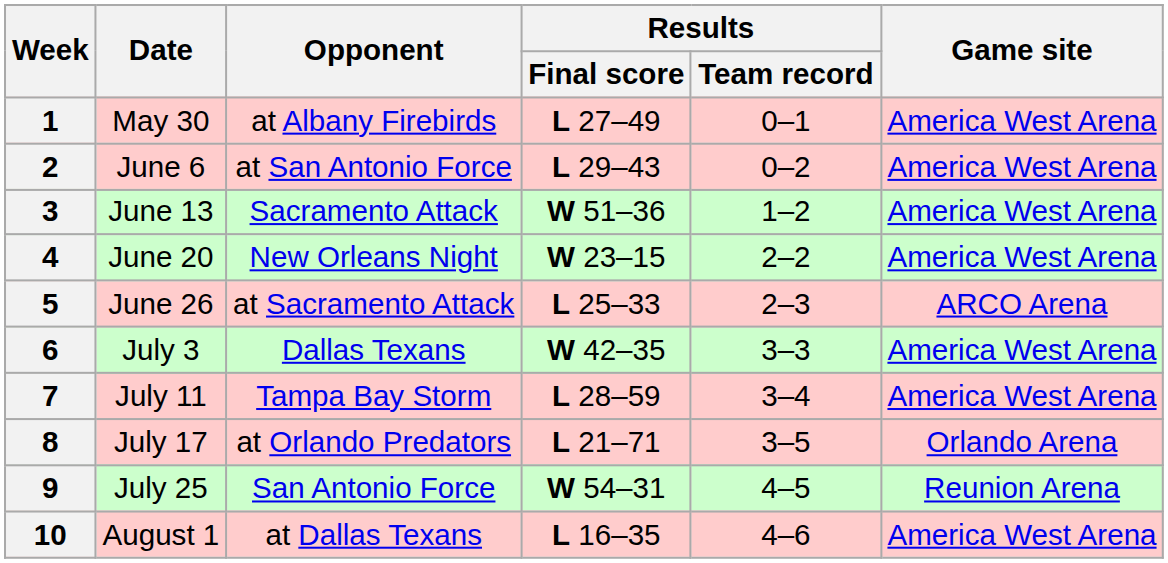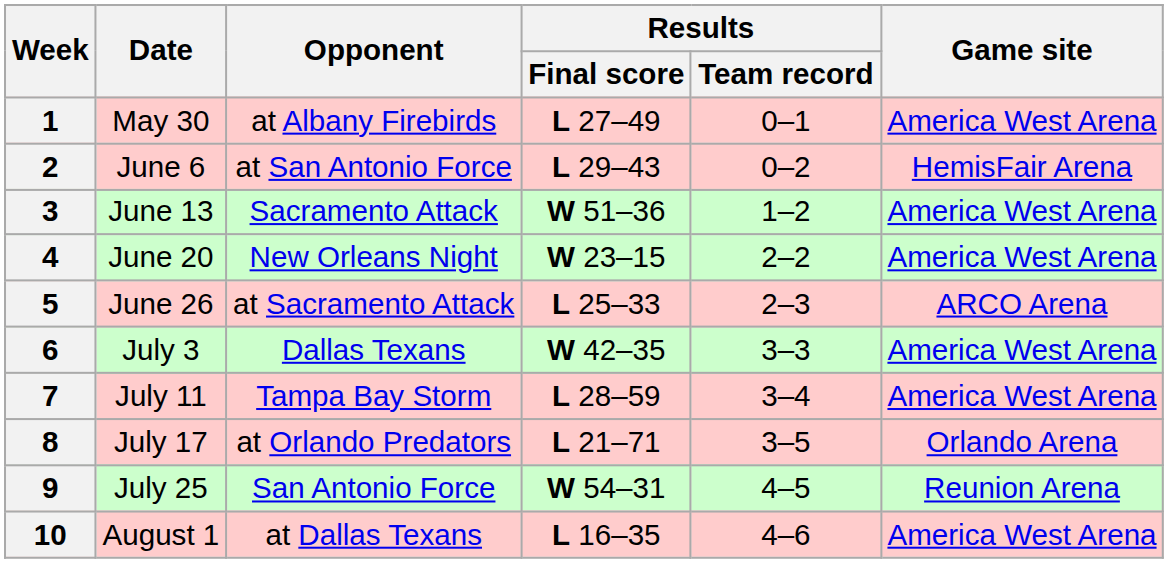 <table class="wikitable" style="font-size: 92%;" "align=center">
 <tr>
 <th rowspan="2">Week</th>
 <th rowspan="2">Date</th>
 <th rowspan="2">Opponent</th>
 <th colspan="2">Results</th>
 <th rowspan="2">Game site</th>
 </tr>
 <tr>
 <th>Final score</th>
 <th>Team record</th>
 </tr>
 <tr style="background:#fcc">
 <th>1</th>
 <td style="text-align:center;">May 30</td>
 <td style="text-align:center;">at <a href='#'>Albany Firebirds</a></td>
 <td style="text-align:center;"><strong>L</strong> 27–49</td>
 <td style="text-align:center;">0–1</td>
 <td style="text-align:center;"><a href='#'>America West Arena</a></td>
 </tr>
 <tr style="background:#fcc">
 <th>2</th>
 <td style="text-align:center;">June 6</td>
 <td style="text-align:center;">at <a href='#'>San Antonio Force</a></td>
 <td style="text-align:center;"><strong>L</strong> 29–43</td>
 <td style="text-align:center;">0–2</td>
-<td style="text-align:center;"><a href='#'>America West Arena</a></td>
+<td style="text-align:center;"><a href='#'>HemisFair Arena</a></td>
 </tr>
 <tr style="background:#cfc">
 <th>3</th>
 <td style="text-align:center;">June 13</td>
 <td style="text-align:center;"><a href='#'>Sacramento Attack</a></td>
 <td style="text-align:center;"><strong>W</strong> 51–36</td>
 <td style="text-align:center;">1–2</td>
 <td style="text-align:center;"><a href='#'>America West Arena</a></td>
 </tr>
 <tr style="background:#cfc">
 <th>4</th>
 <td style="text-align:center;">June 20</td>
 <td style="text-align:center;"><a href='#'>New Orleans Night</a></td>
 <td style="text-align:center;"><strong>W</strong> 23–15</td>
 <td style="text-align:center;">2–2</td>
 <td style="text-align:center;"><a href='#'>America West Arena</a></td>
 </tr>
 <tr style="background:#fcc">
 <th>5</th>
 <td style="text-align:center;">June 26</td>
 <td style="text-align:center;">at <a href='#'>Sacramento Attack</a></td>
 <td style="text-align:center;"><strong>L</strong> 25–33</td>
 <td style="text-align:center;">2–3</td>
 <td style="text-align:center;"><a href='#'>ARCO Arena</a></td>
 </tr>
 <tr style="background:#cfc">
 <th>6</th>
 <td style="text-align:center;">July 3</td>
 <td style="text-align:center;"><a href='#'>Dallas Texans</a></td>
 <td style="text-align:center;"><strong>W</strong> 42–35</td>
 <td style="text-align:center;">3–3</td>
 <td style="text-align:center;"><a href='#'>America West Arena</a></td>
 </tr>
 <tr style="background:#fcc">
 <th>7</th>
 <td style="text-align:center;">July 11</td>
 <td style="text-align:center;"><a href='#'>Tampa Bay Storm</a></td>
 <td style="text-align:center;"><strong>L</strong> 28–59</td>
 <td style="text-align:center;">3–4</td>
 <td style="text-align:center;"><a href='#'>America West Arena</a></td>
 </tr>
 <tr style="background:#fcc">
 <th>8</th>
 <td style="text-align:center;">July 17</td>
 <td style="text-align:center;">at <a href='#'>Orlando Predators</a></td>
 <td style="text-align:center;"><strong>L</strong> 21–71</td>
 <td style="text-align:center;">3–5</td>
 <td style="text-align:center;"><a href='#'>Orlando Arena</a></td>
 </tr>
 <tr style="background:#cfc">
 <th>9</th>
 <td style="text-align:center;">July 25</td>
 <td style="text-align:center;"><a href='#'>San Antonio Force</a></td>
 <td style="text-align:center;"><strong>W</strong> 54–31</td>
 <td style="text-align:center;">4–5</td>
 <td style="text-align:center;"><a href='#'>Reunion Arena</a></td>
 </tr>
 <tr style="background:#fcc">
 <th>10</th>
 <td style="text-align:center;">August 1</td>
 <td style="text-align:center;">at <a href='#'>Dallas Texans</a></td>
 <td style="text-align:center;"><strong>L</strong> 16–35</td>
 <td style="text-align:center;">4–6</td>
 <td style="text-align:center;"><a href='#'>America West Arena</a></td>
 </tr>
 </table>
